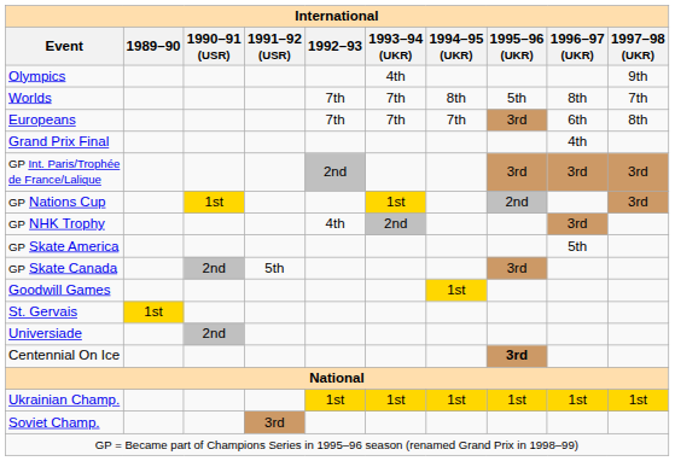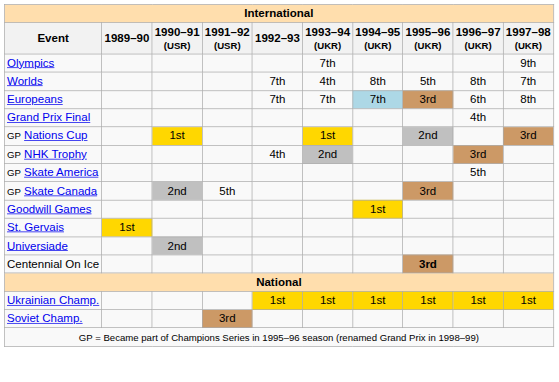 <table class="wikitable" style="text-align:center">
 <tr>
 <th style="background-color: #ffdead; " colspan=10 align=center><strong>International</strong></th>
 </tr>
 <tr>
 <th>Event</th>
 <th>1989–90 <br> <small></small></th>
 <th>1990–91 <br> <small>(USR)</small></th>
 <th>1991–92 <br> <small>(USR)</small></th>
 <th>1992–93 <br> <small></small></th>
 <th>1993–94 <br> <small>(UKR)</small></th>
 <th>1994–95 <br> <small>(UKR)</small></th>
 <th>1995–96 <br> <small>(UKR)</small></th>
 <th>1996–97 <br> <small>(UKR)</small></th>
 <th>1997–98 <br> <small>(UKR)</small></th>
 </tr>
 <tr>
 <td align=left><a href='#'>Olympics</a></td>
 <td></td>
 <td></td>
 <td></td>
 <td></td>
-<td>4th</td>
+<td>7th</td>
 <td></td>
 <td></td>
 <td></td>
 <td>9th</td>
 </tr>
 <tr>
 <td align=left><a href='#'>Worlds</a></td>
 <td></td>
 <td></td>
 <td></td>
 <td>7th</td>
-<td>7th</td>
+<td>4th</td>
 <td>8th</td>
 <td>5th</td>
 <td>8th</td>
 <td>7th</td>
 </tr>
 <tr>
 <td align=left><a href='#'>Europeans</a></td>
 <td></td>
 <td></td>
 <td></td>
 <td>7th</td>
 <td>7th</td>
-<td>7th</td>
+<td style="background: lightblue;">7th</td>
 <td bgcolor=cc9966>3rd</td>
 <td>6th</td>
 <td>8th</td>
 </tr>
 <tr>
 <td align=left><a href='#'>Grand Prix Final</a></td>
 <td></td>
 <td></td>
 <td></td>
 <td></td>
 <td></td>
 <td></td>
 <td></td>
 <td>4th</td>
 <td></td>
-</tr>
-<tr>
-<td align=left><small>GP <a href='#'>Int. Paris/Trophée <br>de France/Lalique</a></small></td>
-<td></td>
-<td></td>
-<td></td>
-<td bgcolor=silver>2nd</td>
-<td></td>
-<td></td>
-<td bgcolor=cc9966>3rd</td>
-<td bgcolor=cc9966>3rd</td>
-<td bgcolor=cc9966>3rd</td>
 </tr>
 <tr>
 <td align=left><small>GP</small> <a href='#'>Nations Cup</a></td>
 <td></td>
 <td bgcolor=gold>1st</td>
 <td></td>
 <td></td>
 <td bgcolor=gold>1st</td>
 <td></td>
 <td bgcolor=silver>2nd</td>
 <td></td>
 <td bgcolor=cc9966>3rd</td>
 </tr>
 <tr>
 <td align=left><small>GP</small> <a href='#'>NHK Trophy</a></td>
 <td></td>
 <td></td>
 <td></td>
 <td>4th</td>
 <td bgcolor=silver>2nd</td>
 <td></td>
 <td></td>
 <td bgcolor=cc9966>3rd</td>
 <td></td>
 </tr>
 <tr>
 <td align=left><small>GP</small> <a href='#'>Skate America</a></td>
 <td></td>
 <td></td>
 <td></td>
 <td></td>
 <td></td>
 <td></td>
 <td></td>
 <td>5th</td>
 <td></td>
 </tr>
 <tr>
 <td align=left><small>GP</small> <a href='#'>Skate Canada</a></td>
 <td></td>
 <td bgcolor=silver>2nd</td>
 <td>5th</td>
 <td></td>
 <td></td>
 <td></td>
 <td bgcolor=cc9966>3rd</td>
 <td></td>
 <td></td>
 </tr>
 <tr>
 <td align=left><a href='#'>Goodwill Games</a></td>
 <td></td>
 <td></td>
 <td></td>
 <td></td>
 <td></td>
 <td bgcolor=gold>1st</td>
 <td></td>
 <td></td>
 <td></td>
 </tr>
 <tr>
 <td align=left><a href='#'>St. Gervais</a></td>
 <td bgcolor=gold>1st</td>
 <td></td>
 <td></td>
 <td></td>
 <td></td>
 <td></td>
 <td></td>
 <td></td>
 <td></td>
 </tr>
 <tr>
 <td align=left><a href='#'>Universiade</a></td>
 <td></td>
 <td bgcolor=silver>2nd</td>
 <td></td>
 <td></td>
 <td></td>
 <td></td>
 <td></td>
 <td></td>
 <td></td>
 </tr>
 <tr>
 <td align=left>Centennial On Ice</td>
 <td></td>
 <td></td>
 <td></td>
 <td></td>
 <td></td>
 <td></td>
 <td bgcolor=cc9966><strong>3rd</strong></td>
 <td></td>
 <td></td>
 </tr>
 <tr>
 <th style="background-color: #ffdead; " colspan=10 align=center><strong>National</strong></th>
 </tr>
 <tr>
 <td align=left><a href='#'>Ukrainian Champ.</a></td>
 <td></td>
 <td></td>
 <td></td>
 <td bgcolor=gold>1st</td>
 <td bgcolor=gold>1st</td>
 <td bgcolor=gold>1st</td>
 <td bgcolor=gold>1st</td>
 <td bgcolor=gold>1st</td>
 <td bgcolor=gold>1st</td>
 </tr>
 <tr>
 <td align=left><a href='#'>Soviet Champ.</a></td>
 <td></td>
 <td></td>
 <td bgcolor=cc9966>3rd</td>
 <td></td>
 <td></td>
 <td></td>
 <td></td>
 <td></td>
 <td></td>
 </tr>
 <tr>
 <td colspan=10 align=center><small> GP = Became part of Champions Series in 1995–96 season (renamed Grand Prix in 1998–99) </small></td>
 </tr>
 </table>
